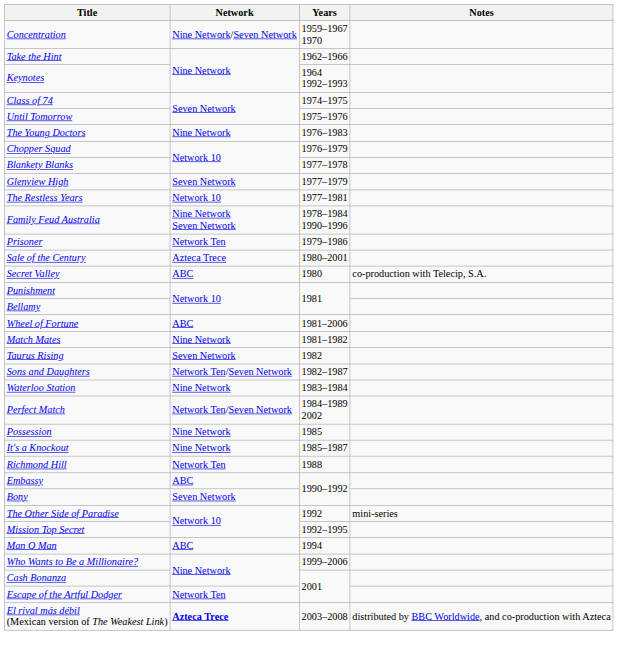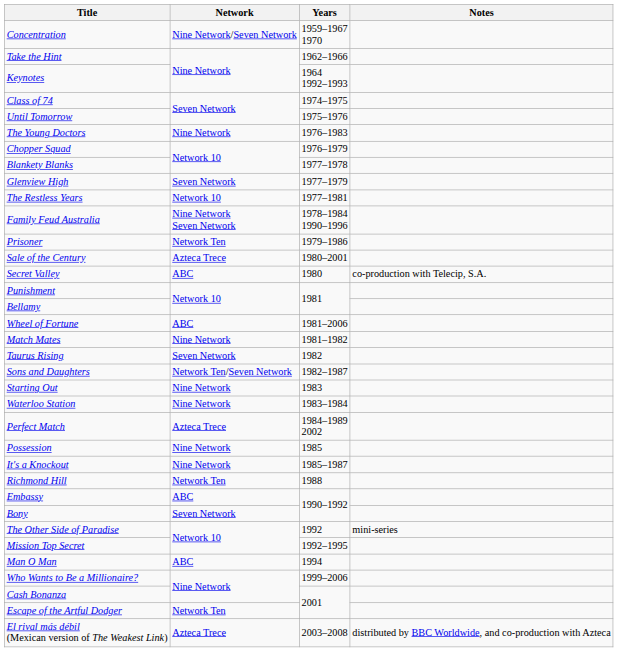 <table class="wikitable sortable">
 <tr>
 <th>Title</th>
 <th>Network</th>
 <th>Years</th>
 <th>Notes</th>
 </tr>
 <tr>
 <td><em><a href='#'>Concentration</a></em></td>
 <td><a href='#'>Nine Network</a>/<a href='#'>Seven Network</a></td>
 <td>1959–1967<br>1970</td>
 <td></td>
 </tr>
 <tr>
 <td><em><a href='#'>Take the Hint</a></em></td>
 <td rowspan="2"><a href='#'>Nine Network</a></td>
 <td>1962–1966</td>
 <td></td>
 </tr>
 <tr>
 <td><em><a href='#'>Keynotes</a></em></td>
 <td>1964<br>1992–1993</td>
 </tr>
 <tr>
 <td><em><a href='#'>Class of 74</a></em></td>
 <td rowspan="2"><a href='#'>Seven Network</a></td>
 <td>1974–1975</td>
 <td></td>
 </tr>
 <tr>
 <td><em><a href='#'>Until Tomorrow</a></em></td>
 <td>1975–1976</td>
 <td></td>
 </tr>
 <tr>
 <td><em><a href='#'>The Young Doctors</a></em></td>
 <td><a href='#'>Nine Network</a></td>
 <td>1976–1983</td>
 <td></td>
 </tr>
 <tr>
 <td><em><a href='#'>Chopper Squad</a></em></td>
 <td rowspan="2"><a href='#'>Network 10</a></td>
 <td>1976–1979</td>
 <td></td>
 </tr>
 <tr>
 <td><em><a href='#'>Blankety Blanks</a></em></td>
 <td>1977–1978</td>
 <td></td>
 </tr>
 <tr>
 <td><em><a href='#'>Glenview High</a></em></td>
 <td><a href='#'>Seven Network</a></td>
 <td>1977–1979</td>
 <td></td>
 </tr>
 <tr>
 <td><em><a href='#'>The Restless Years</a></em></td>
 <td><a href='#'>Network 10</a></td>
 <td>1977–1981</td>
 <td></td>
 </tr>
 <tr>
 <td><em><a href='#'>Family Feud Australia</a></em></td>
 <td><a href='#'>Nine Network</a><br><a href='#'>Seven Network</a></td>
 <td>1978–1984<br>1990–1996</td>
 <td></td>
 </tr>
 <tr>
 <td><em><a href='#'>Prisoner</a></em></td>
 <td><a href='#'>Network Ten</a></td>
 <td>1979–1986</td>
 <td></td>
 </tr>
 <tr>
 <td><em><a href='#'>Sale of the Century</a></em></td>
 <td><a href='#'>Azteca Trece</a></td>
 <td>1980–2001</td>
 <td></td>
 </tr>
 <tr>
 <td><em><a href='#'>Secret Valley</a></em></td>
 <td><a href='#'>ABC</a></td>
 <td>1980</td>
 <td>co-production with Telecip, S.A.</td>
 </tr>
 <tr>
 <td><em><a href='#'>Punishment</a></em></td>
 <td rowspan="2"><a href='#'>Network 10</a></td>
 <td rowspan="2">1981</td>
 <td></td>
 </tr>
 <tr>
 <td><em><a href='#'>Bellamy</a></em></td>
 </tr>
 <tr>
 <td><em><a href='#'>Wheel of Fortune</a></em></td>
 <td><a href='#'>ABC</a></td>
 <td>1981–2006</td>
 <td></td>
 </tr>
 <tr>
 <td><em><a href='#'>Match Mates</a></em></td>
 <td><a href='#'>Nine Network</a></td>
 <td>1981–1982</td>
 <td></td>
 </tr>
 <tr>
 <td><em><a href='#'>Taurus Rising</a></em></td>
 <td><a href='#'>Seven Network</a></td>
 <td>1982</td>
 <td></td>
 </tr>
 <tr>
 <td><em><a href='#'>Sons and Daughters</a></em></td>
 <td><a href='#'>Network Ten</a>/<a href='#'>Seven Network</a></td>
 <td>1982–1987</td>
 <td></td>
 </tr>
 <tr>
+<td><em><a href='#'>Starting Out</a></em></td>
+<td><a href='#'>Nine Network</a></td>
+<td>1983</td>
+<td></td>
+</tr>
+<tr>
 <td><em><a href='#'>Waterloo Station</a></em></td>
 <td><a href='#'>Nine Network</a></td>
 <td>1983–1984</td>
 <td></td>
 </tr>
 <tr>
 <td><em><a href='#'>Perfect Match</a></em></td>
-<td><a href='#'>Network Ten</a>/<a href='#'>Seven Network</a></td>
+<td><a href='#'>Azteca Trece</a></td>
 <td>1984–1989<br>2002</td>
 <td></td>
 </tr>
 <tr>
 <td><em><a href='#'>Possession</a></em></td>
 <td><a href='#'>Nine Network</a></td>
 <td>1985</td>
 <td></td>
 </tr>
 <tr>
 <td><em><a href='#'>It's a Knockout</a></em></td>
 <td><a href='#'>Nine Network</a></td>
 <td>1985–1987</td>
 <td></td>
 </tr>
 <tr>
 <td><em><a href='#'>Richmond Hill</a></em></td>
 <td><a href='#'>Network Ten</a></td>
 <td>1988</td>
 <td></td>
 </tr>
 <tr>
 <td><em><a href='#'>Embassy</a></em></td>
 <td><a href='#'>ABC</a></td>
 <td rowspan="2">1990–1992</td>
 <td></td>
 </tr>
 <tr>
 <td><em><a href='#'>Bony</a></em></td>
 <td><a href='#'>Seven Network</a></td>
 <td></td>
 </tr>
 <tr>
 <td><em><a href='#'>The Other Side of Paradise</a></em></td>
 <td rowspan="2"><a href='#'>Network 10</a></td>
 <td>1992</td>
 <td>mini-series</td>
 </tr>
 <tr>
 <td><em><a href='#'>Mission Top Secret</a></em></td>
 <td>1992–1995</td>
 <td></td>
 </tr>
 <tr>
 <td><em><a href='#'>Man O Man</a></em></td>
 <td><a href='#'>ABC</a></td>
 <td>1994</td>
 <td></td>
 </tr>
 <tr>
 <td><em><a href='#'>Who Wants to Be a Millionaire?</a></em></td>
 <td rowspan="2"><a href='#'>Nine Network</a></td>
 <td>1999–2006</td>
 <td></td>
 </tr>
 <tr>
 <td><em><a href='#'>Cash Bonanza</a></em></td>
 <td rowspan="2">2001</td>
 <td></td>
 </tr>
 <tr>
 <td><em><a href='#'>Escape of the Artful Dodger</a></em></td>
 <td><a href='#'>Network Ten</a></td>
 <td></td>
 </tr>
 <tr>
 <td><em><a href='#'>El rival más débil</a></em><br>(Mexican version of <em>The Weakest Link</em>)</td>
-<td><strong><a href='#'>Azteca Trece</a></strong></td>
+<td><a href='#'>Azteca Trece</a></td>
 <td>2003–2008</td>
 <td>distributed by <a href='#'>BBC Worldwide</a>, and co-production with Azteca</td>
 </tr>
 </table>
